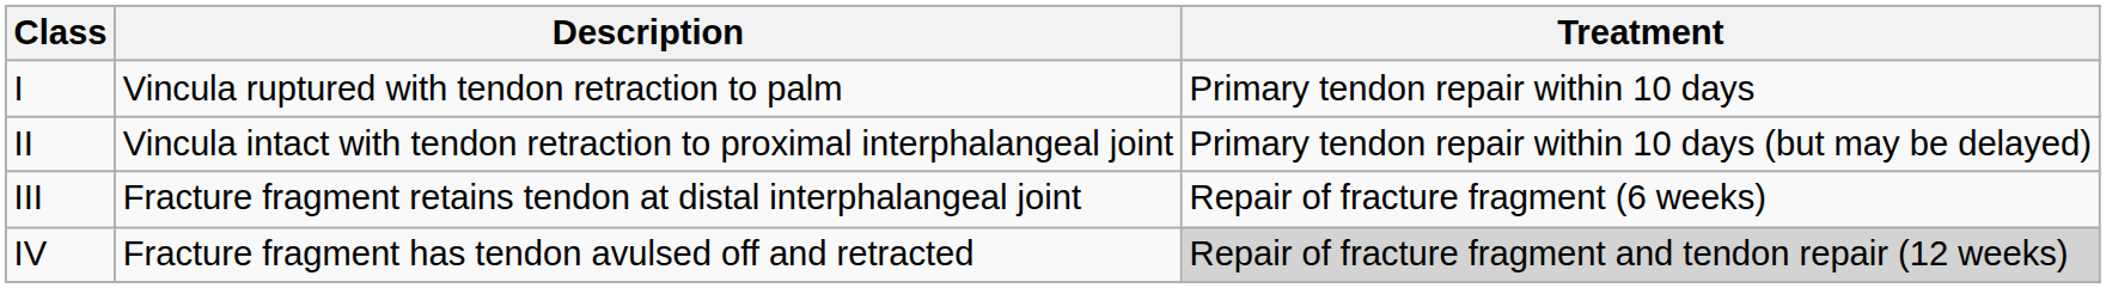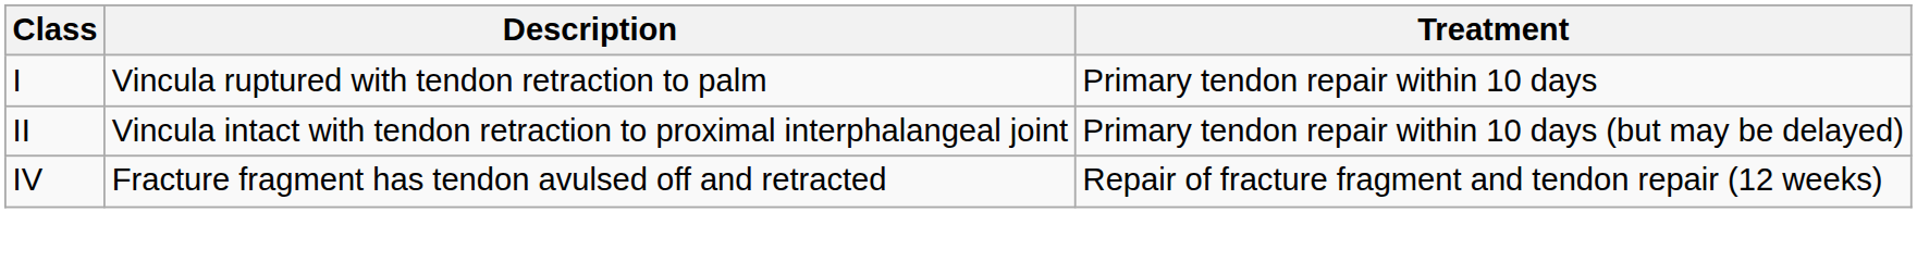 <table class="wikitable">
 <tr>
 <th>Class</th>
 <th>Description</th>
 <th>Treatment</th>
 </tr>
 <tr>
 <td>I</td>
 <td>Vincula ruptured with tendon retraction to palm</td>
 <td>Primary tendon repair within 10 days</td>
 </tr>
 <tr>
 <td>II</td>
 <td>Vincula intact with tendon retraction to proximal interphalangeal joint</td>
 <td>Primary tendon repair within 10 days (but may be delayed)</td>
 </tr>
 <tr>
-<td>III</td>
-<td>Fracture fragment retains tendon at distal interphalangeal joint</td>
-<td>Repair of fracture fragment (6 weeks)</td>
-</tr>
-<tr>
 <td>IV</td>
 <td>Fracture fragment has tendon avulsed off and retracted</td>
-<td style="background: lightgrey;">Repair of fracture fragment and tendon repair (12 weeks)</td>
+<td>Repair of fracture fragment and tendon repair (12 weeks)</td>
 </tr>
 </table>
